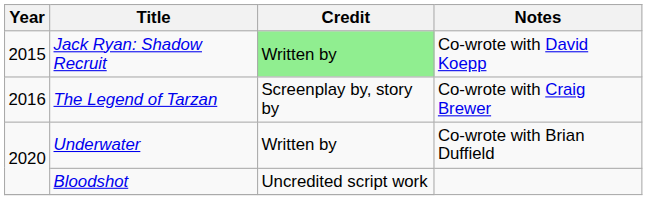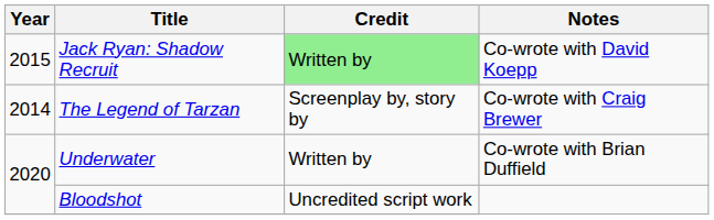 <table class="wikitable sortable">
 <tr>
 <th>Year</th>
 <th>Title</th>
 <th>Credit</th>
 <th>Notes</th>
 </tr>
 <tr>
 <td>2015</td>
 <td><em><a href='#'>Jack Ryan: Shadow Recruit</a></em></td>
 <td style="background: lightgreen;">Written by</td>
 <td>Co-wrote with <a href='#'>David Koepp</a></td>
 </tr>
 <tr>
-<td>2016</td>
+<td>2014</td>
 <td><em><a href='#'>The Legend of Tarzan</a></em></td>
 <td>Screenplay by, story by</td>
 <td>Co-wrote with <a href='#'>Craig Brewer</a></td>
 </tr>
 <tr>
 <td rowspan="2">2020</td>
 <td><em><a href='#'>Underwater</a></em></td>
 <td>Written by</td>
 <td>Co-wrote with Brian Duffield</td>
 </tr>
 <tr>
 <td><em><a href='#'>Bloodshot</a></em></td>
 <td>Uncredited script work</td>
 </tr>
 <tr>
 </tr>
 </table>
